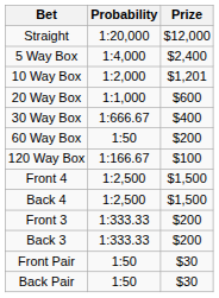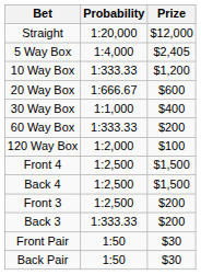 <table class="wikitable">
 <tr>
 <th>Bet</th>
 <th>Probability</th>
 <th>Prize</th>
 </tr>
 <tr align="center">
 <td>Straight</td>
 <td>1:20,000</td>
 <td colspan="2">$12,000</td>
 </tr>
 <tr align="center">
 <td>5 Way Box</td>
 <td>1:4,000</td>
-<td>$2,400</td>
+<td>$2,405</td>
 </tr>
 <tr align="center">
 <td>10 Way Box</td>
-<td>1:2,000</td>
-<td>$1,201</td>
+<td>1:333.33</td>
+<td>$1,200</td>
 </tr>
 <tr align="center">
 <td>20 Way Box</td>
-<td>1:1,000</td>
+<td>1:666.67</td>
 <td colspan="2">$600</td>
 </tr>
 <tr align="center">
 <td>30 Way Box</td>
-<td>1:666.67</td>
+<td>1:1,000</td>
 <td colspan="2">$400</td>
 </tr>
 <tr align="center">
 <td>60 Way Box</td>
-<td>1:50</td>
+<td>1:333.33</td>
 <td colspan="2">$200</td>
 </tr>
 <tr align="center">
 <td>120 Way Box</td>
-<td>1:166.67</td>
+<td>1:2,000</td>
 <td colspan="2">$100</td>
 </tr>
 <tr align="center">
 <td>Front 4</td>
 <td>1:2,500</td>
 <td colspan="2">$1,500</td>
 </tr>
 <tr align="center">
 <td>Back 4</td>
 <td>1:2,500</td>
 <td colspan="2">$1,500</td>
 </tr>
 <tr align="center">
 <td>Front 3</td>
-<td>1:333.33</td>
+<td>1:2,500</td>
 <td colspan="2">$200</td>
 </tr>
 <tr align="center">
 <td>Back 3</td>
 <td>1:333.33</td>
 <td colspan="2">$200</td>
 </tr>
 <tr align="center">
 <td>Front Pair</td>
 <td>1:50</td>
 <td colspan="2">$30</td>
 </tr>
 <tr align="center">
 <td>Back Pair</td>
 <td>1:50</td>
 <td colspan="2">$30</td>
 </tr>
 </table>
